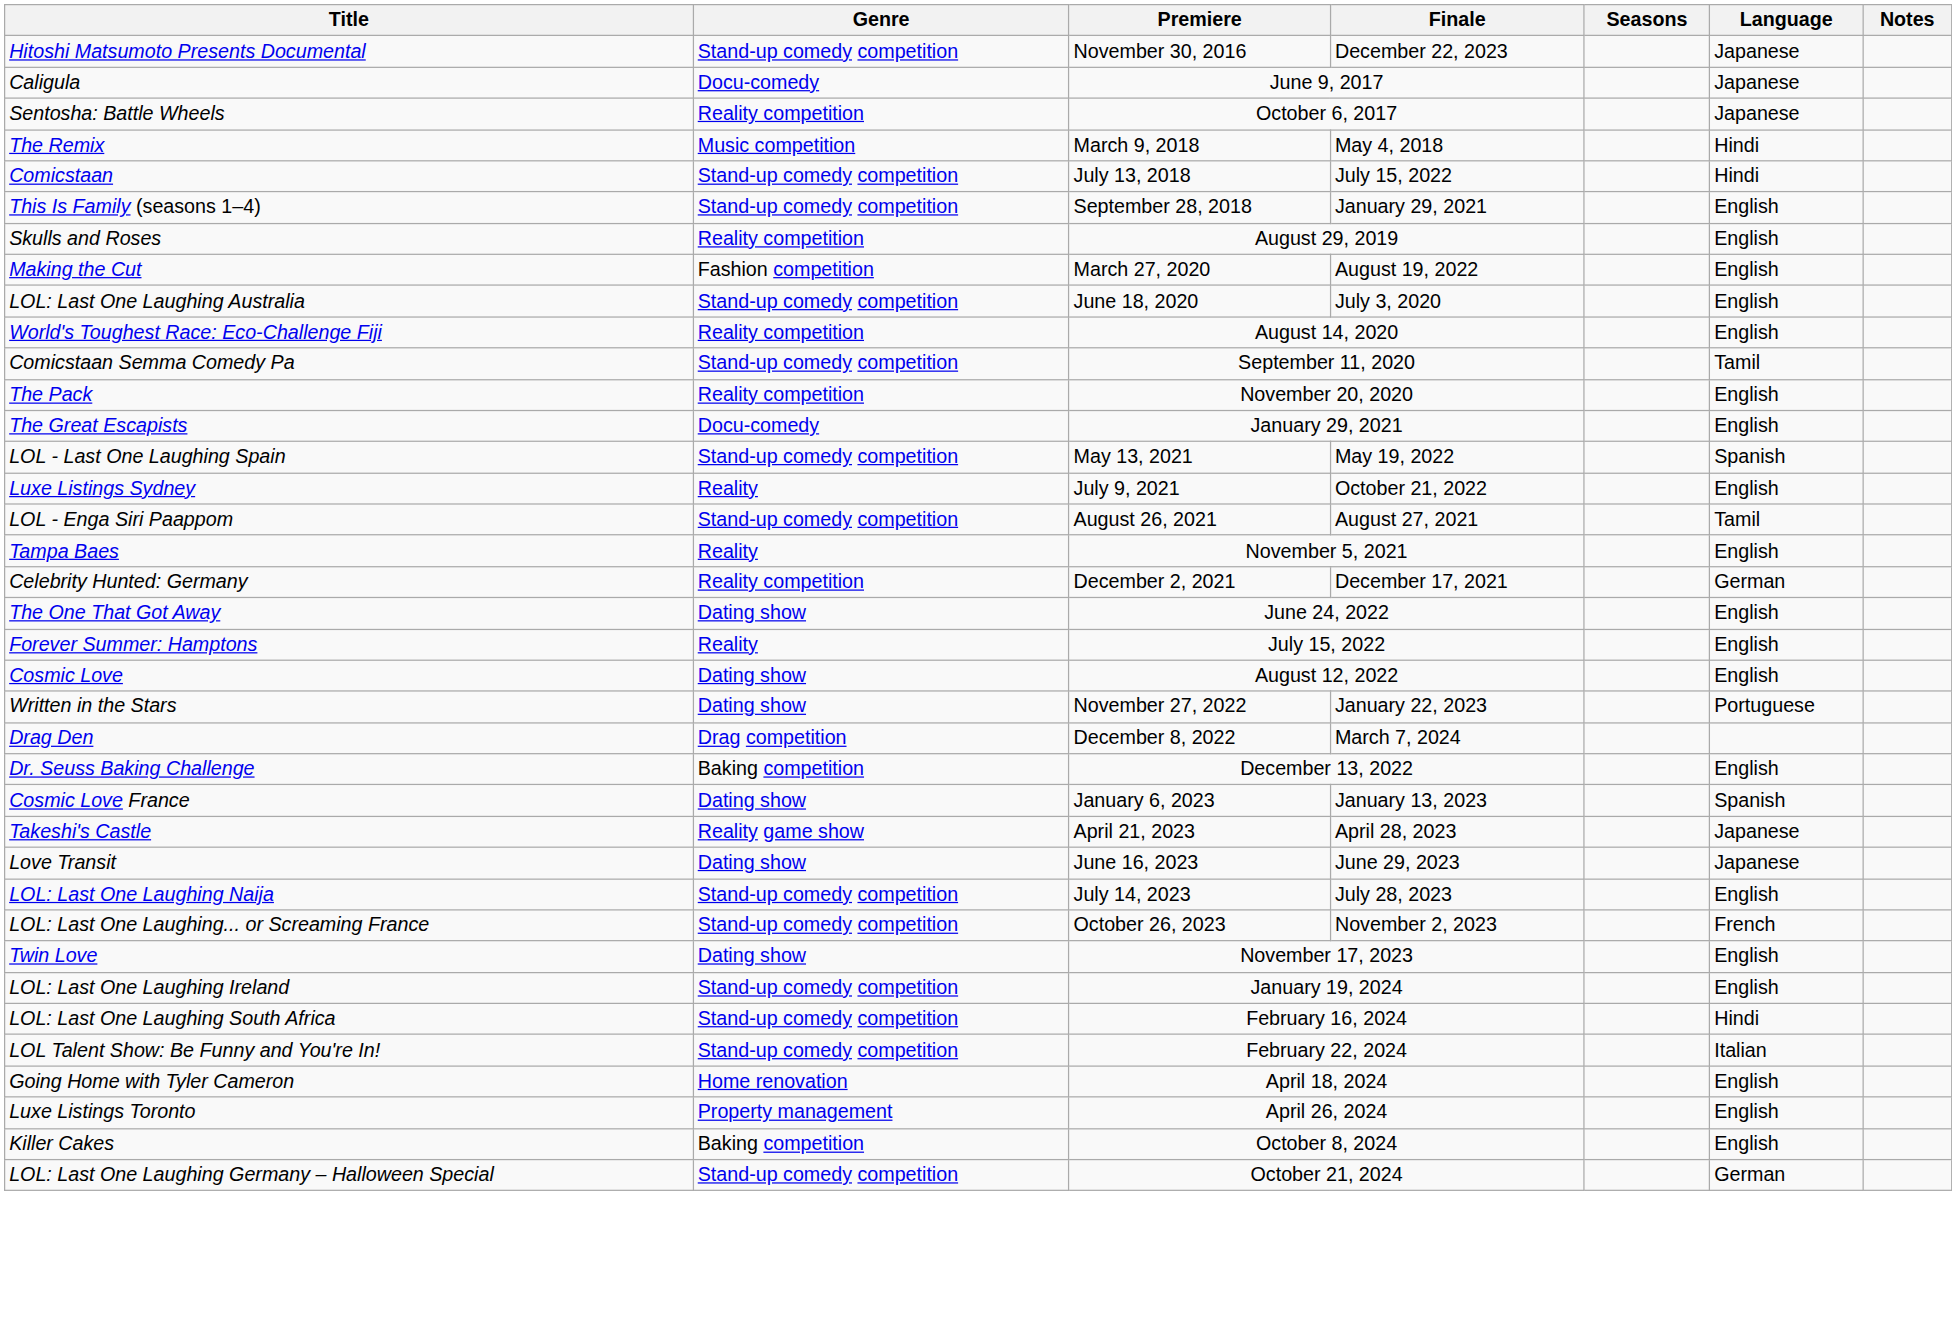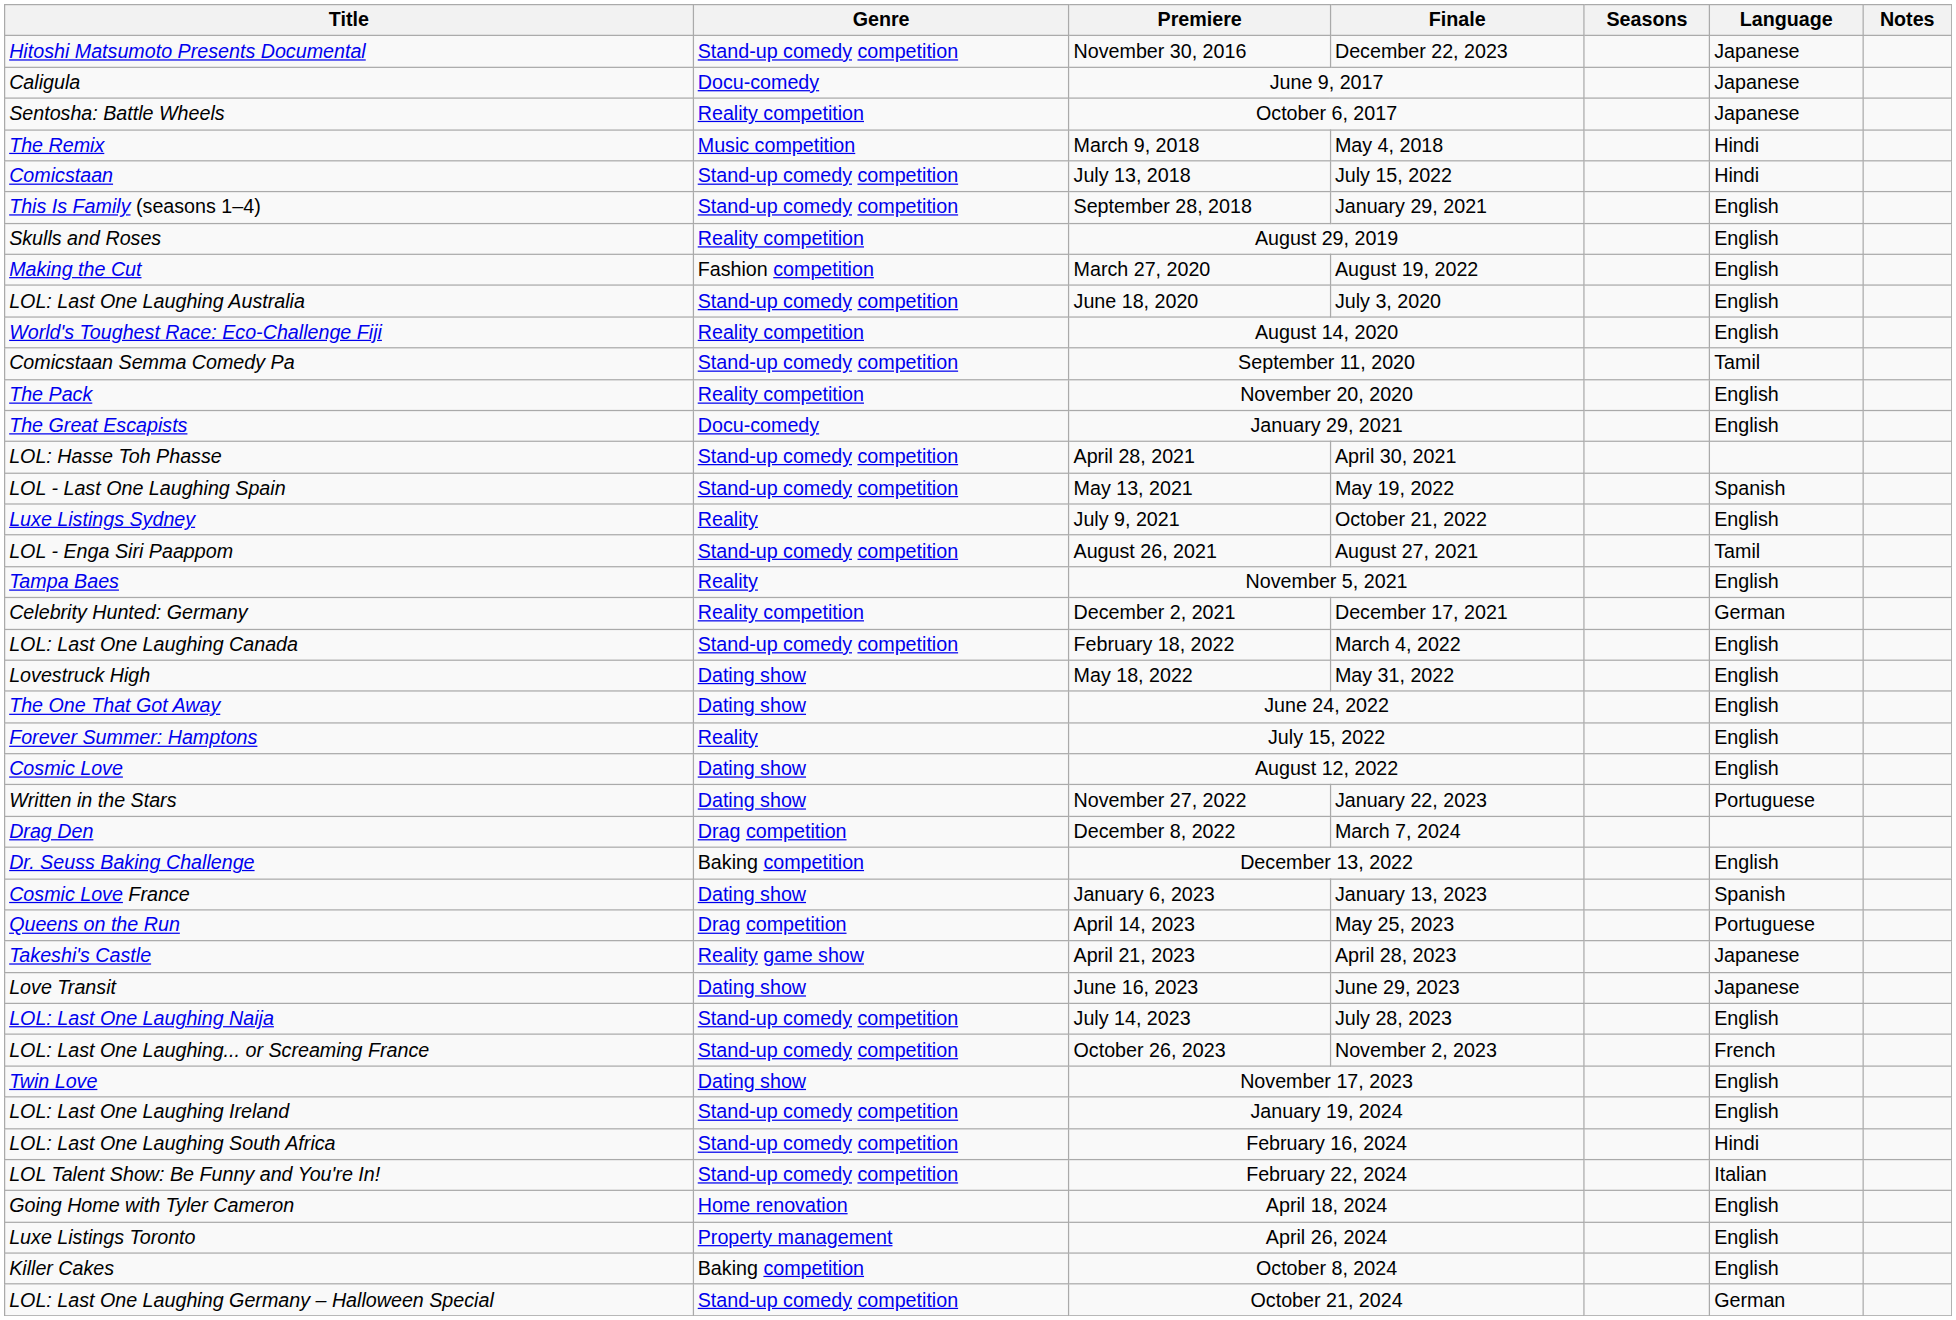 <table class="wikitable sortable" style="width:100%;">
 <tr>
 <th>Title</th>
 <th>Genre</th>
 <th>Premiere</th>
 <th>Finale</th>
 <th>Seasons</th>
 <th>Language</th>
 <th>Notes</th>
 </tr>
 <tr>
 <td><em><a href='#'>Hitoshi Matsumoto Presents Documental</a></em></td>
 <td><a href='#'>Stand-up comedy</a> <a href='#'>competition</a></td>
 <td>November 30, 2016</td>
 <td>December 22, 2023</td>
 <td></td>
 <td>Japanese</td>
 <td></td>
 </tr>
 <tr>
 <td><em>Caligula</em></td>
 <td><a href='#'>Docu-comedy</a></td>
 <td colspan="2" style="text-align:center">June 9, 2017</td>
 <td></td>
 <td>Japanese</td>
 <td></td>
 </tr>
 <tr>
 <td><em>Sentosha: Battle Wheels</em></td>
 <td><a href='#'>Reality competition</a></td>
 <td colspan="2" style="text-align:center">October 6, 2017</td>
 <td></td>
 <td>Japanese</td>
 <td></td>
 </tr>
 <tr>
 <td><em><a href='#'>The Remix</a></em></td>
 <td><a href='#'>Music competition</a></td>
 <td>March 9, 2018</td>
 <td>May 4, 2018</td>
 <td></td>
 <td>Hindi</td>
 <td></td>
 </tr>
 <tr>
 <td><em><a href='#'>Comicstaan</a></em></td>
 <td><a href='#'>Stand-up comedy</a> <a href='#'>competition</a></td>
 <td>July 13, 2018</td>
 <td>July 15, 2022</td>
 <td></td>
 <td>Hindi</td>
 <td></td>
 </tr>
 <tr>
 <td><em><a href='#'>This Is Family</a></em> (seasons 1–4)</td>
 <td><a href='#'>Stand-up comedy</a> <a href='#'>competition</a></td>
 <td>September 28, 2018</td>
 <td>January 29, 2021</td>
 <td></td>
 <td>English</td>
 <td></td>
 </tr>
 <tr>
 <td><em>Skulls and Roses</em></td>
 <td><a href='#'>Reality competition</a></td>
 <td colspan="2" style="text-align:center">August 29, 2019</td>
 <td></td>
 <td>English</td>
 <td></td>
 </tr>
 <tr>
 <td><em><a href='#'>Making the Cut</a></em></td>
 <td>Fashion <a href='#'>competition</a></td>
 <td>March 27, 2020</td>
 <td>August 19, 2022</td>
 <td></td>
 <td>English</td>
 <td></td>
 </tr>
 <tr>
 <td><em>LOL: Last One Laughing Australia</em></td>
 <td><a href='#'>Stand-up comedy</a> <a href='#'>competition</a></td>
 <td>June 18, 2020</td>
 <td>July 3, 2020</td>
 <td></td>
 <td>English</td>
 <td></td>
 </tr>
 <tr>
 <td><em><a href='#'>World's Toughest Race: Eco-Challenge Fiji</a></em></td>
 <td><a href='#'>Reality competition</a></td>
 <td colspan="2" style="text-align:center">August 14, 2020</td>
 <td></td>
 <td>English</td>
 <td></td>
 </tr>
 <tr>
 <td><em>Comicstaan Semma Comedy Pa</em></td>
 <td><a href='#'>Stand-up comedy</a> <a href='#'>competition</a></td>
 <td colspan="2" style="text-align:center">September 11, 2020</td>
 <td></td>
 <td>Tamil</td>
 <td></td>
 </tr>
 <tr>
 <td><em><a href='#'>The Pack</a></em></td>
 <td><a href='#'>Reality competition</a></td>
 <td colspan="2" style="text-align:center">November 20, 2020</td>
 <td></td>
 <td>English</td>
 <td></td>
 </tr>
 <tr>
 <td><em><a href='#'>The Great Escapists</a></em></td>
 <td><a href='#'>Docu-comedy</a></td>
 <td colspan="2" style="text-align:center">January 29, 2021</td>
 <td></td>
 <td>English</td>
 <td></td>
 </tr>
 <tr>
+<td><em>LOL: Hasse Toh Phasse</em></td>
+<td><a href='#'>Stand-up comedy</a> <a href='#'>competition</a></td>
+<td>April 28, 2021</td>
+<td>April 30, 2021</td>
+<td></td>
+<td></td>
+<td></td>
+</tr>
+<tr>
 <td><em>LOL - Last One Laughing Spain</em></td>
 <td><a href='#'>Stand-up comedy</a> <a href='#'>competition</a></td>
 <td>May 13, 2021</td>
 <td>May 19, 2022</td>
 <td></td>
 <td>Spanish</td>
 <td></td>
 </tr>
 <tr>
 <td><em><a href='#'>Luxe Listings Sydney</a></em></td>
 <td><a href='#'>Reality</a></td>
 <td>July 9, 2021</td>
 <td>October 21, 2022</td>
 <td></td>
 <td>English</td>
 <td></td>
 </tr>
 <tr>
 <td><em>LOL - Enga Siri Paappom</em></td>
 <td><a href='#'>Stand-up comedy</a> <a href='#'>competition</a></td>
 <td>August 26, 2021</td>
 <td>August 27, 2021</td>
 <td></td>
 <td>Tamil</td>
 <td></td>
 </tr>
 <tr>
 <td><em><a href='#'>Tampa Baes</a></em></td>
 <td><a href='#'>Reality</a></td>
 <td colspan="2" style="text-align:center">November 5, 2021</td>
 <td></td>
 <td>English</td>
 <td></td>
 </tr>
 <tr>
 <td><em>Celebrity Hunted: Germany</em></td>
 <td><a href='#'>Reality competition</a></td>
 <td>December 2, 2021</td>
 <td>December 17, 2021</td>
 <td></td>
 <td>German</td>
+<td></td>
+</tr>
+<tr>
+<td><em>LOL: Last One Laughing Canada</em></td>
+<td><a href='#'>Stand-up comedy</a> <a href='#'>competition</a></td>
+<td>February 18, 2022</td>
+<td>March 4, 2022</td>
+<td></td>
+<td>English</td>
+<td></td>
+</tr>
+<tr>
+<td><em>Lovestruck High</em></td>
+<td><a href='#'>Dating show</a></td>
+<td>May 18, 2022</td>
+<td>May 31, 2022</td>
+<td></td>
+<td>English</td>
 <td></td>
 </tr>
 <tr>
 <td><em><a href='#'>The One That Got Away</a></em></td>
 <td><a href='#'>Dating show</a></td>
 <td colspan="2" style="text-align:center">June 24, 2022</td>
 <td></td>
 <td>English</td>
 <td></td>
 </tr>
 <tr>
 <td><em><a href='#'>Forever Summer: Hamptons</a></em></td>
 <td><a href='#'>Reality</a></td>
 <td colspan="2" style="text-align:center">July 15, 2022</td>
 <td></td>
 <td>English</td>
 <td></td>
 </tr>
 <tr>
 <td><em><a href='#'>Cosmic Love</a></em></td>
 <td><a href='#'>Dating show</a></td>
 <td colspan="2" style="text-align:center">August 12, 2022</td>
 <td></td>
 <td>English</td>
 <td></td>
 </tr>
 <tr>
 <td><em>Written in the Stars</em></td>
 <td><a href='#'>Dating show</a></td>
 <td>November 27, 2022</td>
 <td>January 22, 2023</td>
 <td></td>
 <td>Portuguese</td>
 <td></td>
 </tr>
 <tr>
 <td><em><a href='#'>Drag Den</a></em></td>
 <td><a href='#'>Drag</a> <a href='#'>competition</a></td>
 <td>December 8, 2022</td>
 <td>March 7, 2024</td>
 <td></td>
 <td></td>
 <td></td>
 </tr>
 <tr>
 <td><em><a href='#'>Dr. Seuss Baking Challenge</a></em></td>
 <td>Baking <a href='#'>competition</a></td>
 <td colspan="2" style="text-align:center">December 13, 2022</td>
 <td></td>
 <td>English</td>
 </tr>
 <tr>
 <td><em><a href='#'>Cosmic Love</a> France</em></td>
 <td><a href='#'>Dating show</a></td>
 <td>January 6, 2023</td>
 <td>January 13, 2023</td>
 <td></td>
 <td>Spanish</td>
+<td></td>
+</tr>
+<tr>
+<td><em><a href='#'>Queens on the Run</a></em></td>
+<td><a href='#'>Drag</a> <a href='#'>competition</a></td>
+<td>April 14, 2023</td>
+<td>May 25, 2023</td>
+<td></td>
+<td>Portuguese</td>
 <td></td>
 </tr>
 <tr>
 <td><em><a href='#'>Takeshi's Castle</a></em></td>
 <td><a href='#'>Reality</a> <a href='#'>game show</a></td>
 <td>April 21, 2023</td>
 <td>April 28, 2023</td>
 <td></td>
 <td>Japanese</td>
 <td></td>
 </tr>
 <tr>
 <td><em>Love Transit</em></td>
 <td><a href='#'>Dating show</a></td>
 <td>June 16, 2023</td>
 <td>June 29, 2023</td>
 <td></td>
 <td>Japanese</td>
 <td></td>
 </tr>
 <tr>
 <td><em><a href='#'>LOL: Last One Laughing Naija</a></em></td>
 <td><a href='#'>Stand-up comedy</a> <a href='#'>competition</a></td>
 <td>July 14, 2023</td>
 <td>July 28, 2023</td>
 <td></td>
 <td>English</td>
 <td></td>
 </tr>
 <tr>
 <td><em>LOL: Last One Laughing... or Screaming France</em></td>
 <td><a href='#'>Stand-up comedy</a> <a href='#'>competition</a></td>
 <td>October 26, 2023</td>
 <td>November 2, 2023</td>
 <td></td>
 <td>French</td>
 <td></td>
 </tr>
 <tr>
 <td><em><a href='#'>Twin Love</a></em></td>
 <td><a href='#'>Dating show</a></td>
 <td colspan="2" style="text-align:center">November 17, 2023</td>
 <td></td>
 <td>English</td>
 <td></td>
 </tr>
 <tr>
 <td><em>LOL: Last One Laughing Ireland</em></td>
 <td><a href='#'>Stand-up comedy</a> <a href='#'>competition</a></td>
 <td colspan="2" style="text-align:center">January 19, 2024</td>
 <td></td>
 <td>English</td>
 <td></td>
 </tr>
 <tr>
 <td><em>LOL: Last One Laughing South Africa</em></td>
 <td><a href='#'>Stand-up comedy</a> <a href='#'>competition</a></td>
 <td colspan="2" style="text-align:center">February 16, 2024</td>
 <td></td>
 <td>Hindi</td>
 <td></td>
 </tr>
 <tr>
 <td><em>LOL Talent Show: Be Funny and You're In!</em></td>
 <td><a href='#'>Stand-up comedy</a> <a href='#'>competition</a></td>
 <td colspan="2" style="text-align:center">February 22, 2024</td>
 <td></td>
 <td>Italian</td>
 <td></td>
 </tr>
 <tr>
 <td><em>Going Home with Tyler Cameron</em></td>
 <td><a href='#'>Home renovation</a></td>
 <td colspan="2" style="text-align:center">April 18, 2024</td>
 <td></td>
 <td>English</td>
 <td></td>
 </tr>
 <tr>
 <td><em>Luxe Listings Toronto</em></td>
 <td><a href='#'>Property management</a></td>
 <td colspan="2" style="text-align:center">April 26, 2024</td>
 <td></td>
 <td>English</td>
 <td></td>
 </tr>
 <tr>
 <td><em>Killer Cakes</em></td>
 <td>Baking <a href='#'>competition</a></td>
 <td colspan="2" style="text-align:center">October 8, 2024</td>
 <td></td>
 <td>English</td>
 <td></td>
 </tr>
 <tr>
 <td><em>LOL: Last One Laughing Germany – Halloween Special</em></td>
 <td><a href='#'>Stand-up comedy</a> <a href='#'>competition</a></td>
 <td colspan="2" style="text-align:center">October 21, 2024</td>
 <td></td>
 <td>German</td>
 <td></td>
 </tr>
 </table>
